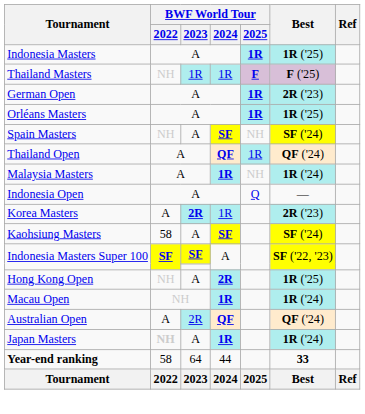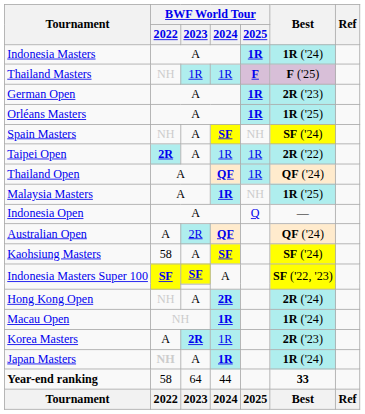 <table style='font-size: 90%; text-align:center;' class='wikitable'>
 <tr>
 <th rowspan="2">Tournament</th>
 <th colspan="4"><a href='#'>BWF World Tour</a></th>
 <th rowspan="2">Best</th>
 <th rowspan="2">Ref</th>
 </tr>
 <tr>
 <th><a href='#'>2022</a></th>
 <th><a href='#'>2023</a></th>
 <th><a href='#'>2024</a></th>
 <th><a href='#'>2025</a></th>
 </tr>
 <tr>
 <td align=left><a href='#'>Indonesia Masters</a></td>
 <td colspan="3">A</td>
 <td bgcolor=AFEEEE><strong><a href='#'>1R</a></strong></td>
-<td bgcolor=AFEEEE><strong>1R</strong> ('25)</td>
+<td bgcolor=AFEEEE><strong>1R</strong> ('24)</td>
 <td></td>
 </tr>
 <tr>
 <td align=left><a href='#'>Thailand Masters</a></td>
 <td 2022; style=color:#ccc>NH</td>
 <td bgcolor=AFEEEE><a href='#'>1R</a></td>
 <td bgcolor=AFEEEE><a href='#'>1R</a></td>
 <td bgcolor=D8BFD8><strong><a href='#'>F</a></strong></td>
 <td bgcolor=D8BFD8><strong>F</strong> ('25)</td>
 <td></td>
 </tr>
 <tr>
 <td align=left><a href='#'>German Open</a></td>
 <td colspan="3">A</td>
 <td bgcolor=AFEEEE><strong><a href='#'>1R</a></strong></td>
 <td bgcolor=AFEEEE><strong>2R</strong> ('23)</td>
 <td></td>
 </tr>
 <tr>
 <td align=left><a href='#'>Orléans Masters</a></td>
 <td colspan="3">A</td>
 <td bgcolor=AFEEEE><strong><a href='#'>1R</a></strong></td>
 <td bgcolor=AFEEEE><strong>1R</strong> ('25)</td>
 <td></td>
 </tr>
 <tr>
 <td align=left><a href='#'>Spain Masters</a></td>
 <td 2022; style=color:#ccc>NH</td>
 <td>A</td>
 <td bgcolor=FFFF00><strong><a href='#'>SF</a></strong></td>
 <td 2025; style=color:#ccc>NH</td>
 <td bgcolor=FFFF00><strong>SF</strong> ('24)</td>
 <td></td>
 </tr>
 <tr>
+<td align=left><a href='#'>Taipei Open</a></td>
+<td bgcolor=AFEEEE><strong><a href='#'>2R</a></strong></td>
+<td>A</td>
+<td bgcolor=AFEEEE><a href='#'>1R</a></td>
+<td bgcolor=AFEEEE><a href='#'>1R</a></td>
+<td bgcolor=AFEEEE><strong>2R</strong> ('22)</td>
+<td></td>
+</tr>
+<tr>
 <td align=left><a href='#'>Thailand Open</a></td>
 <td colspan="2">A</td>
 <td bgcolor=FFEBCD><strong><a href='#'>QF</a></strong></td>
 <td bgcolor=AFEEEE><a href='#'>1R</a></td>
 <td bgcolor=FFEBCD><strong>QF</strong> ('24)</td>
 <td></td>
 </tr>
 <tr>
 <td align=left><a href='#'>Malaysia Masters</a></td>
 <td colspan="2">A</td>
 <td bgcolor=AFEEEE><strong><a href='#'>1R</a></strong></td>
 <td 2025; style=color:#ccc>NH</td>
-<td bgcolor=AFEEEE><strong>1R</strong> ('24)</td>
+<td bgcolor=AFEEEE><strong>1R</strong> ('25)</td>
 <td></td>
 </tr>
 <tr>
 <td align=left><a href='#'>Indonesia Open</a></td>
 <td colspan="3">A</td>
 <td><a href='#'>Q</a></td>
 <td>—</td>
 <td></td>
 </tr>
 <tr>
-<td align=left><a href='#'>Korea Masters</a></td>
+<td align=left><a href='#'>Australian Open</a></td>
 <td>A</td>
-<td bgcolor=AFEEEE><strong><a href='#'>2R</a></strong></td>
-<td bgcolor=AFEEEE><a href='#'>1R</a></td>
+<td bgcolor=AFEEEE><a href='#'>2R</a></td>
+<td bgcolor=FFEBCD><strong><a href='#'>QF</a></strong></td>
 <td></td>
-<td bgcolor=AFEEEE><strong>2R</strong> ('23)</td>
+<td bgcolor=FFEBCD><strong>QF</strong> ('24)</td>
 <td></td>
 </tr>
 <tr>
 <td align=left><a href='#'>Kaohsiung Masters</a></td>
 <td 2022;>58</td>
 <td>A</td>
 <td bgcolor=FFFF00><strong><a href='#'>SF</a></strong></td>
 <td></td>
 <td bgcolor=FFFF00><strong>SF</strong> ('24)</td>
 <td></td>
 </tr>
 <tr>
 <td rowspan="2" align=left><a href='#'>Indonesia Masters Super 100</a></td>
 <td rowspan="2" bgcolor=FFFF00><strong><a href='#'>SF</a></strong></td>
 <td bgcolor=FFFF00><strong><a href='#'>SF</a></strong></td>
 <td rowspan="2">A</td>
 <td rowspan="2"></td>
 <td rowspan="2" bgcolor=FFFF00><strong>SF</strong> ('22, '23)</td>
 <td rowspan="2"></td>
 </tr>
 <tr>
 <td><a href='#'></a></td>
 </tr>
 <tr>
 <td align=left><a href='#'>Hong Kong Open</a></td>
 <td style=color:#ccc>NH</td>
 <td>A</td>
 <td bgcolor=AFEEEE><strong><a href='#'>2R</a></strong></td>
 <td></td>
-<td bgcolor=AFEEEE><strong>1R</strong> ('25)</td>
+<td bgcolor=AFEEEE><strong>2R</strong> ('24)</td>
 <td></td>
 </tr>
 <tr>
 <td align=left><a href='#'>Macau Open</a></td>
 <td colspan="2" style=color:#ccc>NH</td>
 <td bgcolor=AFEEEE><strong><a href='#'>1R</a></strong></td>
 <td></td>
 <td bgcolor=AFEEEE><strong>1R</strong> ('24)</td>
 <td></td>
 </tr>
 <tr>
-<td align=left><a href='#'>Australian Open</a></td>
+<td align=left><a href='#'>Korea Masters</a></td>
 <td>A</td>
-<td bgcolor=AFEEEE><a href='#'>2R</a></td>
-<td bgcolor=FFEBCD><strong><a href='#'>QF</a></strong></td>
+<td bgcolor=AFEEEE><strong><a href='#'>2R</a></strong></td>
+<td bgcolor=AFEEEE><a href='#'>1R</a></td>
 <td></td>
-<td bgcolor=FFEBCD><strong>QF</strong> ('24)</td>
+<td bgcolor=AFEEEE><strong>2R</strong> ('23)</td>
 <td></td>
 </tr>
 <tr>
 <td align=left><a href='#'>Japan Masters</a></td>
 <td style=color:#ccc><strong>NH</strong></td>
 <td>A</td>
 <td bgcolor=AFEEEE><strong><a href='#'>1R</a></strong></td>
 <td></td>
 <td bgcolor=AFEEEE><strong>1R</strong> ('24)</td>
 <td></td>
 </tr>
 <tr>
 <td align=left><strong>Year-end ranking</strong></td>
 <td 2022;>58</td>
 <td 2023;>64</td>
 <td 2024;>44</td>
 <td 2025;></td>
 <td Best;><strong>33</strong></td>
 <td></td>
 </tr>
 <tr>
 <th>Tournament</th>
 <th>2022</th>
 <th>2023</th>
 <th>2024</th>
 <th>2025</th>
 <th>Best</th>
 <th>Ref</th>
 </tr>
 </table>
